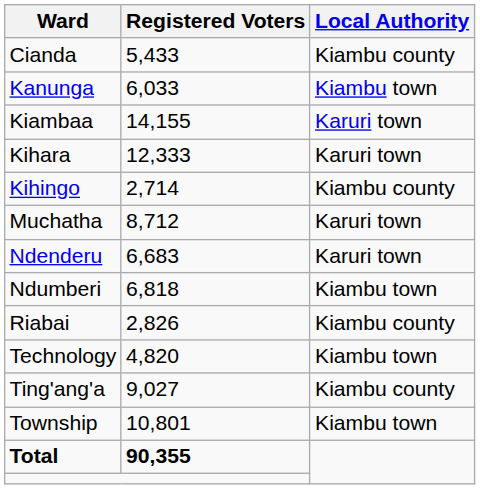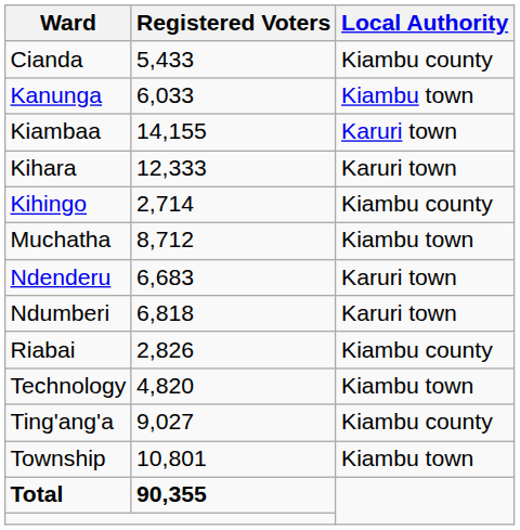 <table class="wikitable">
 <tr>
 <th>Ward</th>
 <th>Registered Voters</th>
 <th><a href='#'>Local Authority</a></th>
 </tr>
 <tr>
 <td>Cianda</td>
 <td>5,433</td>
 <td>Kiambu county</td>
 </tr>
 <tr>
 <td><a href='#'>Kanunga</a></td>
 <td>6,033</td>
 <td><a href='#'>Kiambu</a> town</td>
 </tr>
 <tr>
 <td>Kiambaa</td>
 <td>14,155</td>
 <td><a href='#'>Karuri</a> town</td>
 </tr>
 <tr>
 <td>Kihara</td>
 <td>12,333</td>
 <td>Karuri town</td>
 </tr>
 <tr>
 <td><a href='#'>Kihingo</a></td>
 <td>2,714</td>
 <td>Kiambu county</td>
 </tr>
 <tr>
 <td>Muchatha</td>
 <td>8,712</td>
-<td>Karuri town</td>
+<td>Kiambu town</td>
 </tr>
 <tr>
 <td><a href='#'>Ndenderu</a></td>
 <td>6,683</td>
 <td>Karuri town</td>
 </tr>
 <tr>
 <td>Ndumberi</td>
 <td>6,818</td>
-<td>Kiambu town</td>
+<td>Karuri town</td>
 </tr>
 <tr>
 <td>Riabai</td>
 <td>2,826</td>
 <td>Kiambu county</td>
 </tr>
 <tr>
 <td>Technology</td>
 <td>4,820</td>
 <td>Kiambu town</td>
 </tr>
 <tr>
 <td>Ting'ang'a</td>
 <td>9,027</td>
 <td>Kiambu county</td>
 </tr>
 <tr>
 <td>Township</td>
 <td>10,801</td>
 <td>Kiambu town</td>
 </tr>
 <tr>
 <td><strong>Total</strong></td>
 <td><strong>90,355</strong></td>
 </tr>
 <tr>
 <td colspan="2"></td>
 </tr>
 </table>
